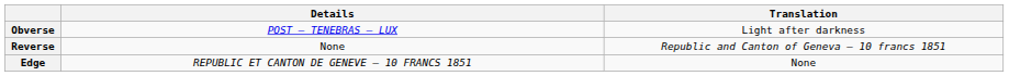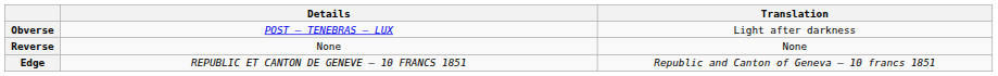 <table class="wikitable" width="100%" border="1" style="text-align:center;">
 <tr>
 <th scope="col" style="width:5em;"></th>
 <th scope="col">Details</th>
 <th scope="col" style="width:40%;">Translation</th>
 </tr>
 <tr>
 <th scope="row">Obverse</th>
 <td><em><a href='#'>POST – TENEBRAS – LUX</a></em></td>
 <td>Light after darkness</td>
 </tr>
 <tr>
 <th scope="row">Reverse</th>
 <td>None</td>
-<td><em>Republic and Canton of Geneva – 10 francs 1851</em></td>
+<td>None</td>
 </tr>
 <tr>
 <th scope="row">Edge</th>
 <td><em>REPUBLIC ET CANTON DE GENEVE – 10 FRANCS 1851</em></td>
-<td>None</td>
+<td><em>Republic and Canton of Geneva – 10 francs 1851</em></td>
 </tr>
 </table>
